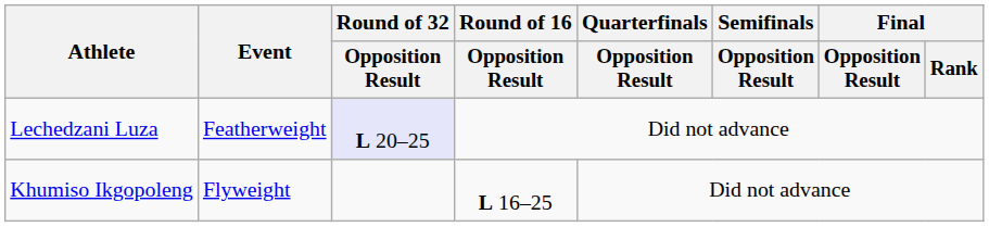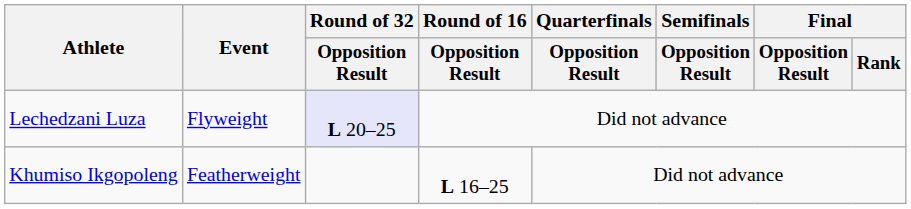 <table class="wikitable" style="font-size:90%">
 <tr>
 <th rowspan="2">Athlete</th>
 <th rowspan="2">Event</th>
 <th>Round of 32</th>
 <th>Round of 16</th>
 <th>Quarterfinals</th>
 <th>Semifinals</th>
 <th colspan=2>Final</th>
 </tr>
 <tr style="font-size:95%">
 <th>Opposition<br>Result</th>
 <th>Opposition<br>Result</th>
 <th>Opposition<br>Result</th>
 <th>Opposition<br>Result</th>
 <th>Opposition<br>Result</th>
 <th>Rank</th>
 </tr>
 <tr align=center>
 <td align=left><a href='#'>Lechedzani Luza</a></td>
-<td align=left><a href='#'>Featherweight</a></td>
+<td align=left><a href='#'>Flyweight</a></td>
 <td style="background: lavender;"><br><strong>L</strong> 20–25</td>
 <td colspan=5>Did not advance</td>
 </tr>
 <tr align=center>
 <td align=left><a href='#'>Khumiso Ikgopoleng</a></td>
-<td align=left><a href='#'>Flyweight</a></td>
+<td align=left><a href='#'>Featherweight</a></td>
 <td></td>
 <td><br><strong>L</strong> 16–25</td>
 <td colspan=4>Did not advance</td>
 </tr>
 </table>
